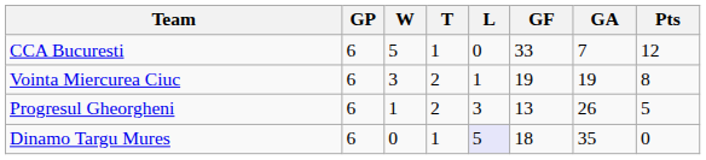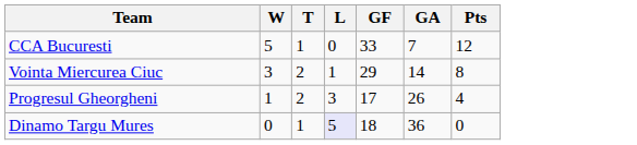 <table class="wikitable">
 <tr>
 <th width="40%">Team</th>
-<th width="5%">GP</th>
 <th width="5%">W</th>
 <th width="5%">T</th>
 <th width="5%">L</th>
 <th width="7.5%">GF</th>
 <th width="7.5%">GA</th>
 <th width="7.5%">Pts</th>
 </tr>
 <tr>
 <td><a href='#'>CCA Bucuresti</a></td>
-<td>6</td>
 <td>5</td>
 <td>1</td>
 <td>0</td>
 <td>33</td>
 <td>7</td>
 <td>12</td>
 </tr>
 <tr>
 <td><a href='#'>Vointa Miercurea Ciuc</a></td>
-<td>6</td>
 <td>3</td>
 <td>2</td>
 <td>1</td>
-<td>19</td>
-<td>19</td>
+<td>29</td>
+<td>14</td>
 <td>8</td>
 </tr>
 <tr>
 <td><a href='#'>Progresul Gheorgheni</a></td>
-<td>6</td>
 <td>1</td>
 <td>2</td>
 <td>3</td>
-<td>13</td>
+<td>17</td>
 <td>26</td>
-<td>5</td>
+<td>4</td>
 </tr>
 <tr>
 <td><a href='#'>Dinamo Targu Mures</a></td>
-<td>6</td>
 <td>0</td>
 <td>1</td>
 <td style="background: lavender;">5</td>
 <td>18</td>
-<td>35</td>
+<td>36</td>
 <td>0</td>
 </tr>
 </table>
